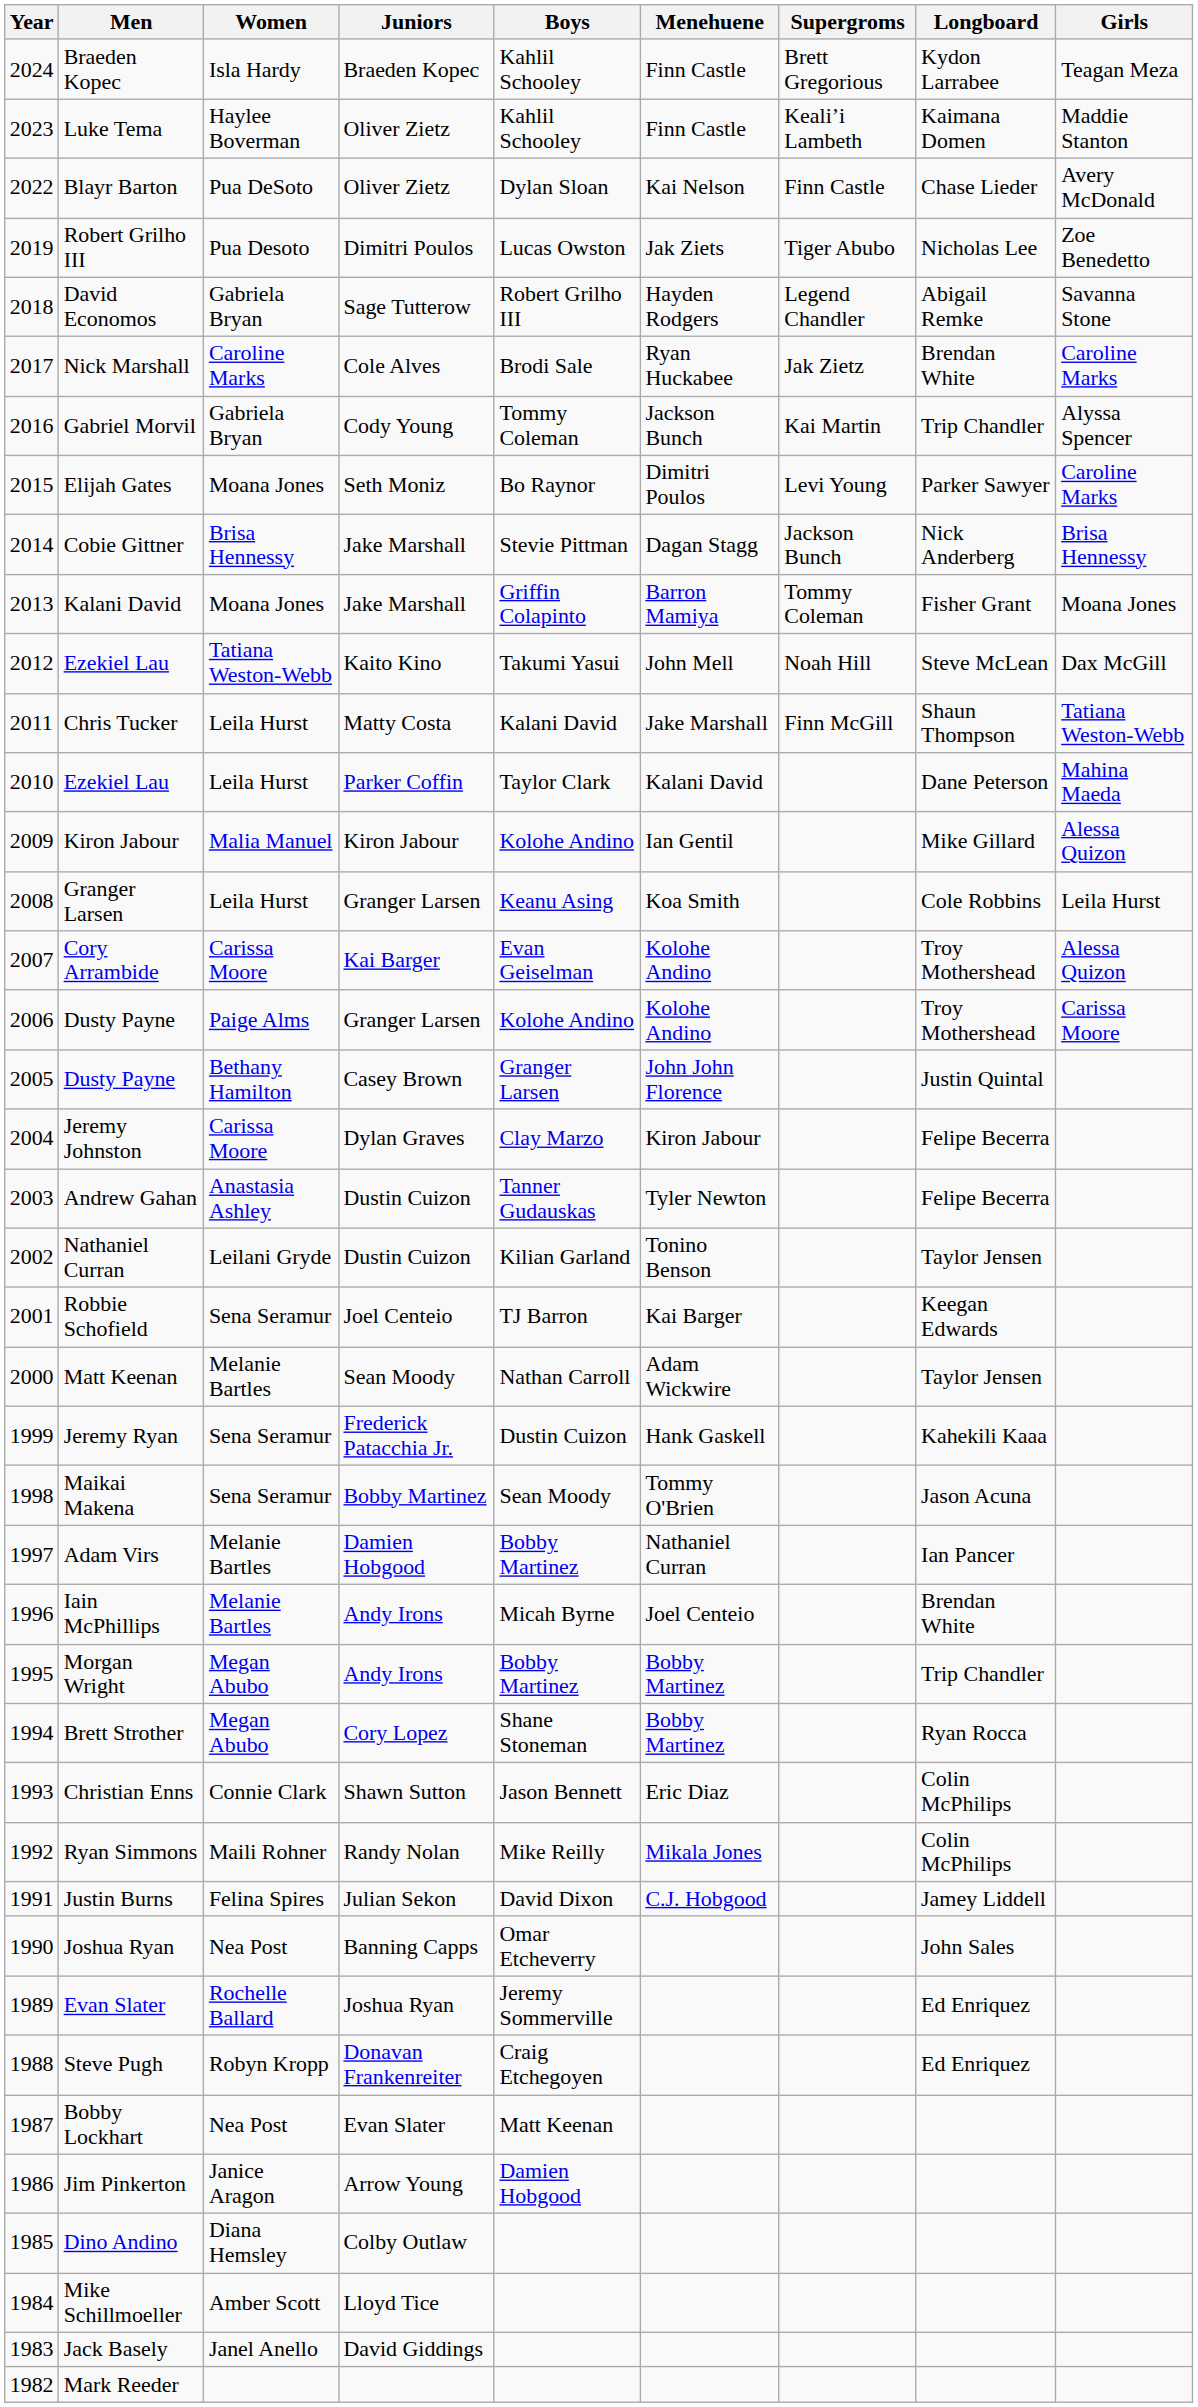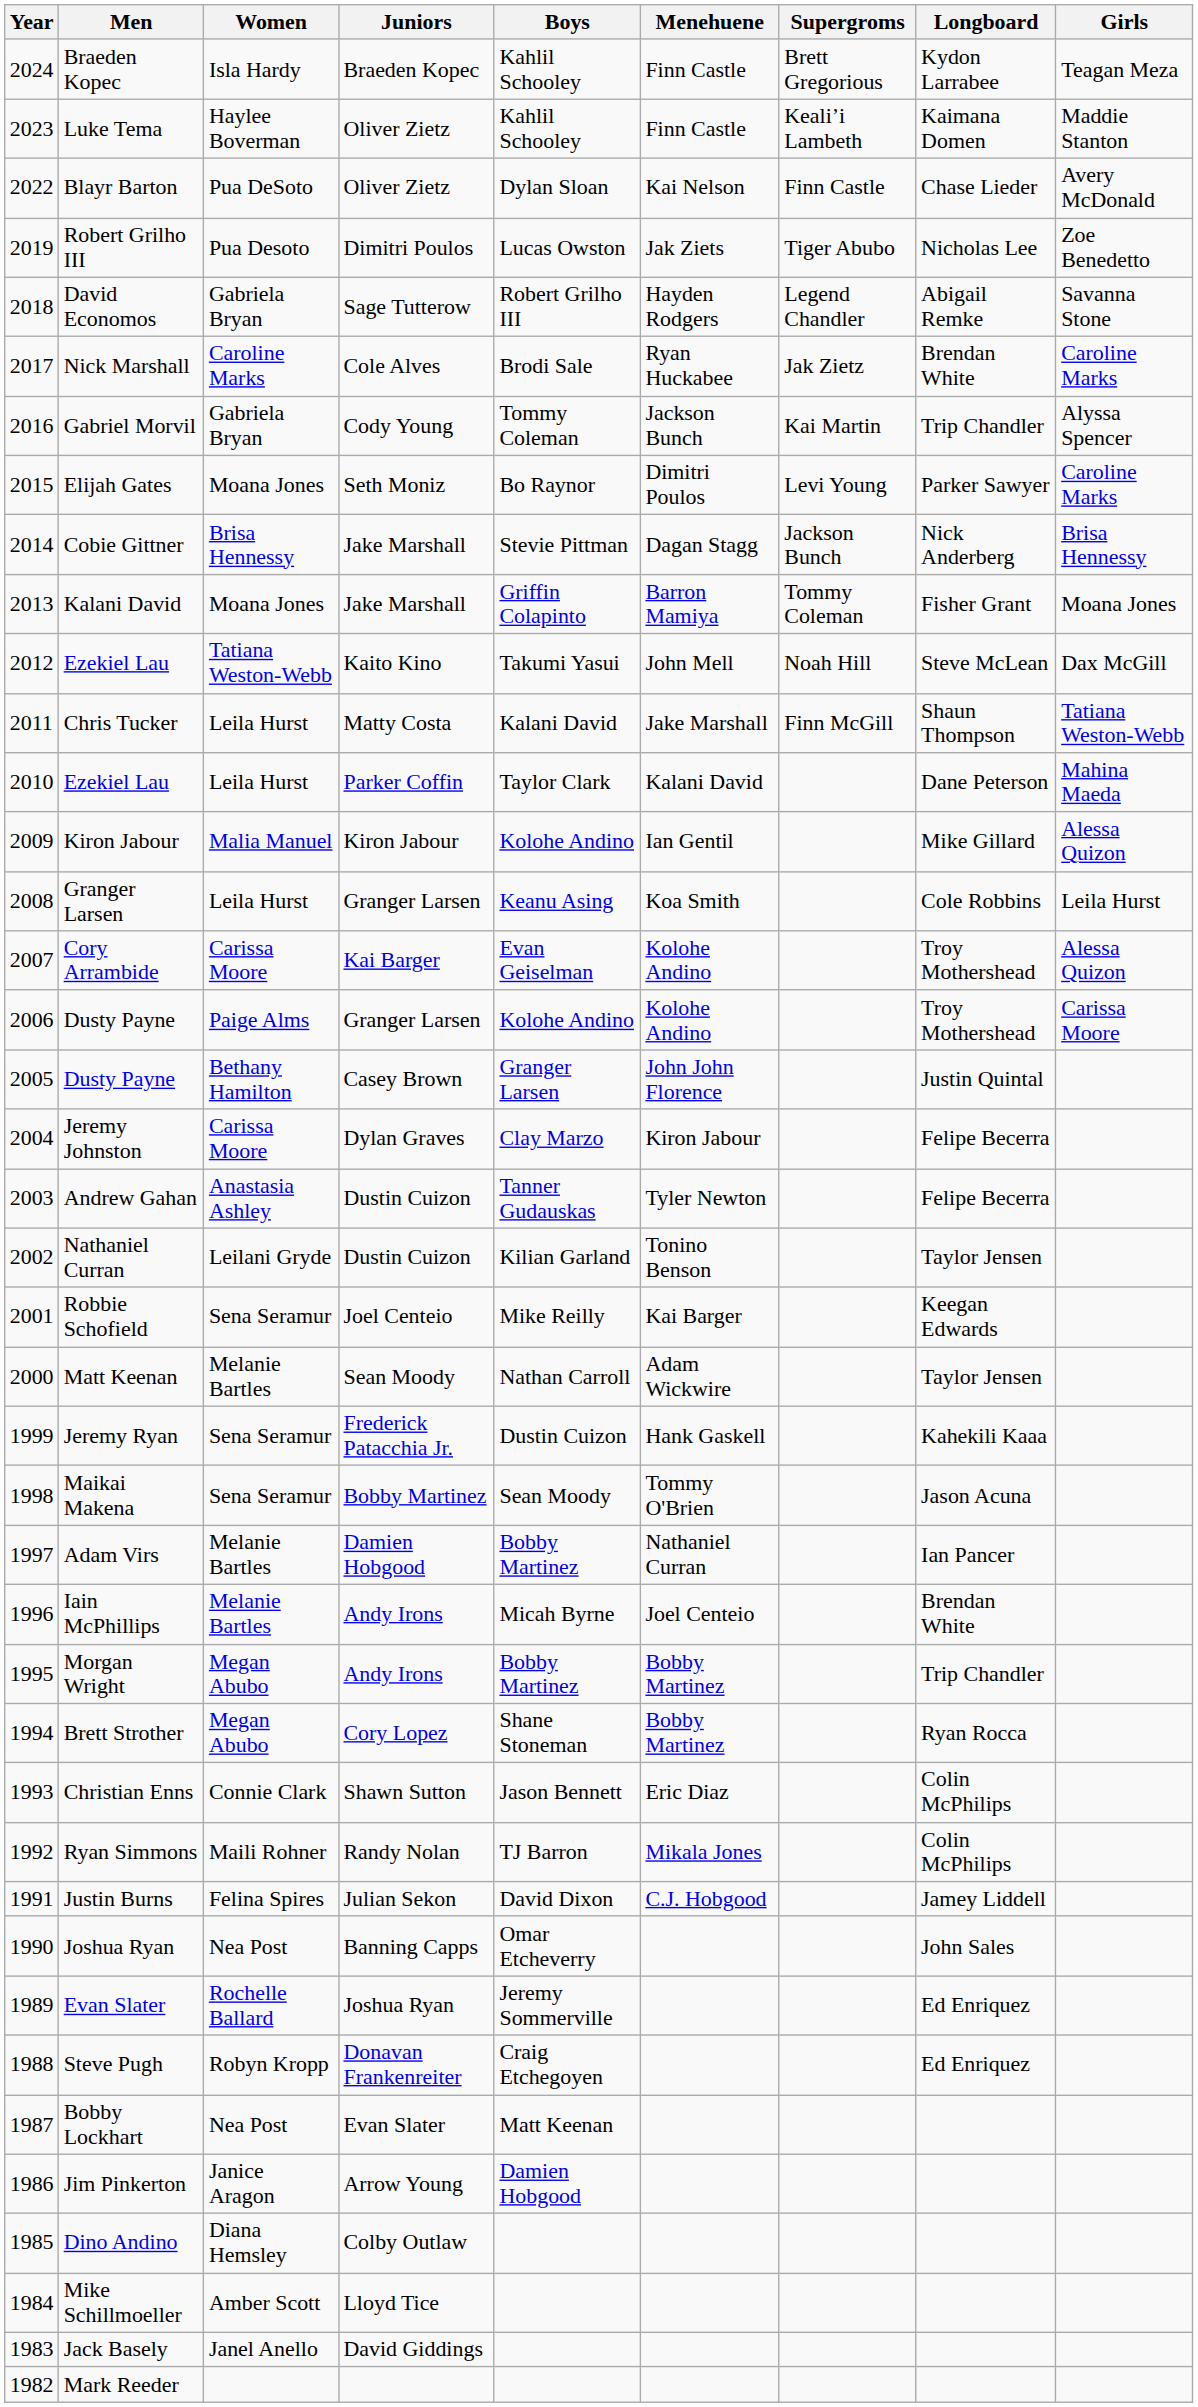 <table class="wikitable">
 <tr>
 <th><strong>Year</strong></th>
 <th><strong>Men</strong></th>
 <th><strong>Women</strong></th>
 <th><strong>Juniors</strong></th>
 <th><strong>Boys</strong></th>
 <th><strong>Menehuene</strong></th>
 <th><strong>Supergroms</strong></th>
 <th><strong>Longboard</strong></th>
 <th><strong>Girls</strong></th>
 </tr>
 <tr>
 <td>2024</td>
 <td>Braeden Kopec</td>
 <td>Isla Hardy</td>
 <td>Braeden Kopec</td>
 <td>Kahlil Schooley</td>
 <td>Finn Castle</td>
 <td>Brett Gregorious</td>
 <td>Kydon Larrabee</td>
 <td>Teagan Meza</td>
 </tr>
 <tr>
 <td>2023</td>
 <td>Luke Tema</td>
 <td>Haylee Boverman</td>
 <td>Oliver Zietz</td>
 <td>Kahlil Schooley</td>
 <td>Finn Castle</td>
 <td>Keali’i Lambeth</td>
 <td>Kaimana Domen</td>
 <td>Maddie Stanton</td>
 </tr>
 <tr>
 <td>2022</td>
 <td>Blayr Barton</td>
 <td>Pua DeSoto</td>
 <td>Oliver Zietz</td>
 <td>Dylan Sloan</td>
 <td>Kai Nelson</td>
 <td>Finn Castle</td>
 <td>Chase Lieder</td>
 <td>Avery McDonald</td>
 </tr>
 <tr>
 <td>2019</td>
 <td>Robert Grilho III</td>
 <td>Pua Desoto</td>
 <td>Dimitri Poulos</td>
 <td>Lucas Owston</td>
 <td>Jak Ziets</td>
 <td>Tiger Abubo</td>
 <td>Nicholas Lee</td>
 <td>Zoe Benedetto</td>
 </tr>
 <tr>
 <td>2018</td>
 <td>David Economos</td>
 <td>Gabriela Bryan</td>
 <td>Sage Tutterow</td>
 <td>Robert Grilho III</td>
 <td>Hayden Rodgers</td>
 <td>Legend Chandler</td>
 <td>Abigail Remke</td>
 <td>Savanna Stone</td>
 </tr>
 <tr>
 <td>2017</td>
 <td>Nick Marshall</td>
 <td><a href='#'>Caroline Marks</a></td>
 <td>Cole Alves</td>
 <td>Brodi Sale</td>
 <td>Ryan Huckabee</td>
 <td>Jak Zietz</td>
 <td>Brendan White</td>
 <td><a href='#'>Caroline Marks</a></td>
 </tr>
 <tr>
 <td>2016</td>
 <td>Gabriel Morvil</td>
 <td>Gabriela Bryan</td>
 <td>Cody Young</td>
 <td>Tommy Coleman</td>
 <td>Jackson Bunch</td>
 <td>Kai Martin</td>
 <td>Trip Chandler</td>
 <td>Alyssa Spencer</td>
 </tr>
 <tr>
 <td>2015</td>
 <td>Elijah Gates</td>
 <td>Moana Jones</td>
 <td>Seth Moniz</td>
 <td>Bo Raynor</td>
 <td>Dimitri Poulos</td>
 <td>Levi Young</td>
 <td>Parker Sawyer</td>
 <td><a href='#'>Caroline Marks</a></td>
 </tr>
 <tr>
 <td>2014</td>
 <td>Cobie Gittner</td>
 <td><a href='#'>Brisa Hennessy</a></td>
 <td>Jake Marshall</td>
 <td>Stevie Pittman</td>
 <td>Dagan Stagg</td>
 <td>Jackson Bunch</td>
 <td>Nick Anderberg</td>
 <td><a href='#'>Brisa Hennessy</a></td>
 </tr>
 <tr>
 <td>2013</td>
 <td>Kalani David</td>
 <td>Moana Jones</td>
 <td>Jake Marshall</td>
 <td><a href='#'>Griffin Colapinto</a></td>
 <td><a href='#'>Barron Mamiya</a></td>
 <td>Tommy Coleman</td>
 <td>Fisher Grant</td>
 <td>Moana Jones</td>
 </tr>
 <tr>
 <td>2012</td>
 <td><a href='#'>Ezekiel Lau</a></td>
 <td><a href='#'>Tatiana Weston-Webb</a></td>
 <td>Kaito Kino</td>
 <td>Takumi Yasui</td>
 <td>John Mell</td>
 <td>Noah Hill</td>
 <td>Steve McLean</td>
 <td>Dax McGill</td>
 </tr>
 <tr>
 <td>2011</td>
 <td>Chris Tucker</td>
 <td>Leila Hurst</td>
 <td>Matty Costa</td>
 <td>Kalani David</td>
 <td>Jake Marshall</td>
 <td>Finn McGill</td>
 <td>Shaun Thompson</td>
 <td><a href='#'>Tatiana Weston-Webb</a></td>
 </tr>
 <tr>
 <td>2010</td>
 <td><a href='#'>Ezekiel Lau</a></td>
 <td>Leila Hurst</td>
 <td><a href='#'>Parker Coffin</a></td>
 <td>Taylor Clark</td>
 <td>Kalani David</td>
 <td></td>
 <td>Dane Peterson</td>
 <td><a href='#'>Mahina Maeda</a></td>
 </tr>
 <tr>
 <td>2009</td>
 <td>Kiron Jabour</td>
 <td><a href='#'>Malia Manuel</a></td>
 <td>Kiron Jabour</td>
 <td><a href='#'>Kolohe Andino</a></td>
 <td>Ian Gentil</td>
 <td></td>
 <td>Mike Gillard</td>
 <td><a href='#'>Alessa Quizon</a></td>
 </tr>
 <tr>
 <td>2008</td>
 <td>Granger Larsen</td>
 <td>Leila Hurst</td>
 <td>Granger Larsen</td>
 <td><a href='#'>Keanu Asing</a></td>
 <td>Koa Smith</td>
 <td></td>
 <td>Cole Robbins</td>
 <td>Leila Hurst</td>
 </tr>
 <tr>
 <td>2007</td>
 <td><a href='#'>Cory Arrambide</a></td>
 <td><a href='#'>Carissa Moore</a></td>
 <td><a href='#'>Kai Barger</a></td>
 <td><a href='#'>Evan Geiselman</a></td>
 <td><a href='#'>Kolohe Andino</a></td>
 <td></td>
 <td>Troy Mothershead</td>
 <td><a href='#'>Alessa Quizon</a></td>
 </tr>
 <tr>
 <td>2006</td>
 <td>Dusty Payne</td>
 <td><a href='#'>Paige Alms</a></td>
 <td>Granger Larsen</td>
 <td><a href='#'>Kolohe Andino</a></td>
 <td><a href='#'>Kolohe Andino</a></td>
 <td></td>
 <td>Troy Mothershead</td>
 <td><a href='#'>Carissa Moore</a></td>
 </tr>
 <tr>
 <td>2005</td>
 <td><a href='#'>Dusty Payne</a></td>
 <td><a href='#'>Bethany Hamilton</a></td>
 <td>Casey Brown</td>
 <td><a href='#'>Granger Larsen</a></td>
 <td><a href='#'>John John Florence</a></td>
 <td></td>
 <td>Justin Quintal</td>
 <td></td>
 </tr>
 <tr>
 <td>2004</td>
 <td>Jeremy Johnston</td>
 <td><a href='#'>Carissa Moore</a></td>
 <td>Dylan Graves</td>
 <td><a href='#'>Clay Marzo</a></td>
 <td>Kiron Jabour</td>
 <td></td>
 <td>Felipe Becerra</td>
 <td></td>
 </tr>
 <tr>
 <td>2003</td>
 <td>Andrew Gahan</td>
 <td><a href='#'>Anastasia Ashley</a></td>
 <td>Dustin Cuizon</td>
 <td><a href='#'>Tanner Gudauskas</a></td>
 <td>Tyler Newton</td>
 <td></td>
 <td>Felipe Becerra</td>
 <td></td>
 </tr>
 <tr>
 <td>2002</td>
 <td>Nathaniel Curran</td>
 <td>Leilani Gryde</td>
 <td>Dustin Cuizon</td>
 <td>Kilian Garland</td>
 <td>Tonino Benson</td>
 <td></td>
 <td>Taylor Jensen</td>
 <td></td>
 </tr>
 <tr>
 <td>2001</td>
 <td>Robbie Schofield</td>
 <td>Sena Seramur</td>
 <td>Joel Centeio</td>
-<td>TJ Barron</td>
+<td>Mike Reilly</td>
 <td>Kai Barger</td>
 <td></td>
 <td>Keegan Edwards</td>
 <td></td>
 </tr>
 <tr>
 <td>2000</td>
 <td>Matt Keenan</td>
 <td>Melanie Bartles</td>
 <td>Sean Moody</td>
 <td>Nathan Carroll</td>
 <td>Adam Wickwire</td>
 <td></td>
 <td>Taylor Jensen</td>
 <td></td>
 </tr>
 <tr>
 <td>1999</td>
 <td>Jeremy Ryan</td>
 <td>Sena Seramur</td>
 <td><a href='#'>Frederick Patacchia Jr.</a></td>
 <td>Dustin Cuizon</td>
 <td>Hank Gaskell</td>
 <td></td>
 <td>Kahekili Kaaa</td>
 <td></td>
 </tr>
 <tr>
 <td>1998</td>
 <td>Maikai Makena</td>
 <td>Sena Seramur</td>
 <td><a href='#'>Bobby Martinez</a></td>
 <td>Sean Moody</td>
 <td>Tommy O'Brien</td>
 <td></td>
 <td>Jason Acuna</td>
 <td></td>
 </tr>
 <tr>
 <td>1997</td>
 <td>Adam Virs</td>
 <td>Melanie Bartles</td>
 <td><a href='#'>Damien Hobgood</a></td>
 <td><a href='#'>Bobby Martinez</a></td>
 <td>Nathaniel Curran</td>
 <td></td>
 <td>Ian Pancer</td>
 <td></td>
 </tr>
 <tr>
 <td>1996</td>
 <td>Iain McPhillips</td>
 <td><a href='#'>Melanie Bartles</a></td>
 <td><a href='#'>Andy Irons</a></td>
 <td>Micah Byrne</td>
 <td>Joel Centeio</td>
 <td></td>
 <td>Brendan White</td>
 <td></td>
 </tr>
 <tr>
 <td>1995</td>
 <td>Morgan Wright</td>
 <td><a href='#'>Megan Abubo</a></td>
 <td><a href='#'>Andy Irons</a></td>
 <td><a href='#'>Bobby Martinez</a></td>
 <td><a href='#'>Bobby Martinez</a></td>
 <td></td>
 <td>Trip Chandler</td>
 <td></td>
 </tr>
 <tr>
 <td>1994</td>
 <td>Brett Strother</td>
 <td><a href='#'>Megan Abubo</a></td>
 <td><a href='#'>Cory Lopez</a></td>
 <td>Shane Stoneman</td>
 <td><a href='#'>Bobby Martinez</a></td>
 <td></td>
 <td>Ryan Rocca</td>
 <td></td>
 </tr>
 <tr>
 <td>1993</td>
 <td>Christian Enns</td>
 <td>Connie Clark</td>
 <td>Shawn Sutton</td>
 <td>Jason Bennett</td>
 <td>Eric Diaz</td>
 <td></td>
 <td>Colin McPhilips</td>
 <td></td>
 </tr>
 <tr>
 <td>1992</td>
 <td>Ryan Simmons</td>
 <td>Maili Rohner</td>
 <td>Randy Nolan</td>
-<td>Mike Reilly</td>
+<td>TJ Barron</td>
 <td><a href='#'>Mikala Jones</a></td>
 <td></td>
 <td>Colin McPhilips</td>
 <td></td>
 </tr>
 <tr>
 <td>1991</td>
 <td>Justin Burns</td>
 <td>Felina Spires</td>
 <td>Julian Sekon</td>
 <td>David Dixon</td>
 <td><a href='#'>C.J. Hobgood</a></td>
 <td></td>
 <td>Jamey Liddell</td>
 <td></td>
 </tr>
 <tr>
 <td>1990</td>
 <td>Joshua Ryan</td>
 <td>Nea Post</td>
 <td>Banning Capps</td>
 <td>Omar Etcheverry</td>
 <td></td>
 <td></td>
 <td>John Sales</td>
 <td></td>
 </tr>
 <tr>
 <td>1989</td>
 <td><a href='#'>Evan Slater</a></td>
 <td><a href='#'>Rochelle Ballard</a></td>
 <td>Joshua Ryan</td>
 <td>Jeremy Sommerville</td>
 <td></td>
 <td></td>
 <td>Ed Enriquez</td>
 <td></td>
 </tr>
 <tr>
 <td>1988</td>
 <td>Steve Pugh</td>
 <td>Robyn Kropp</td>
 <td><a href='#'>Donavan Frankenreiter</a></td>
 <td>Craig Etchegoyen</td>
 <td></td>
 <td></td>
 <td>Ed Enriquez</td>
 <td></td>
 </tr>
 <tr>
 <td>1987</td>
 <td>Bobby Lockhart</td>
 <td>Nea Post</td>
 <td>Evan Slater</td>
 <td>Matt Keenan</td>
 <td></td>
 <td></td>
 <td></td>
 <td></td>
 </tr>
 <tr>
 <td>1986</td>
 <td>Jim Pinkerton</td>
 <td>Janice Aragon</td>
 <td>Arrow Young</td>
 <td><a href='#'>Damien Hobgood</a></td>
 <td></td>
 <td></td>
 <td></td>
 <td></td>
 </tr>
 <tr>
 <td>1985</td>
 <td><a href='#'>Dino Andino</a></td>
 <td>Diana Hemsley</td>
 <td>Colby Outlaw</td>
 <td></td>
 <td></td>
 <td></td>
 <td></td>
 <td></td>
 </tr>
 <tr>
 <td>1984</td>
 <td>Mike Schillmoeller</td>
 <td>Amber Scott</td>
 <td>Lloyd Tice</td>
 <td></td>
 <td></td>
 <td></td>
 <td></td>
 <td></td>
 </tr>
 <tr>
 <td>1983</td>
 <td>Jack Basely</td>
 <td>Janel Anello</td>
 <td>David Giddings</td>
 <td></td>
 <td></td>
 <td></td>
 <td></td>
 <td></td>
 </tr>
 <tr>
 <td>1982</td>
 <td>Mark Reeder</td>
 <td></td>
 <td></td>
 <td></td>
 <td></td>
 <td></td>
 <td></td>
 <td></td>
 </tr>
 </table>
